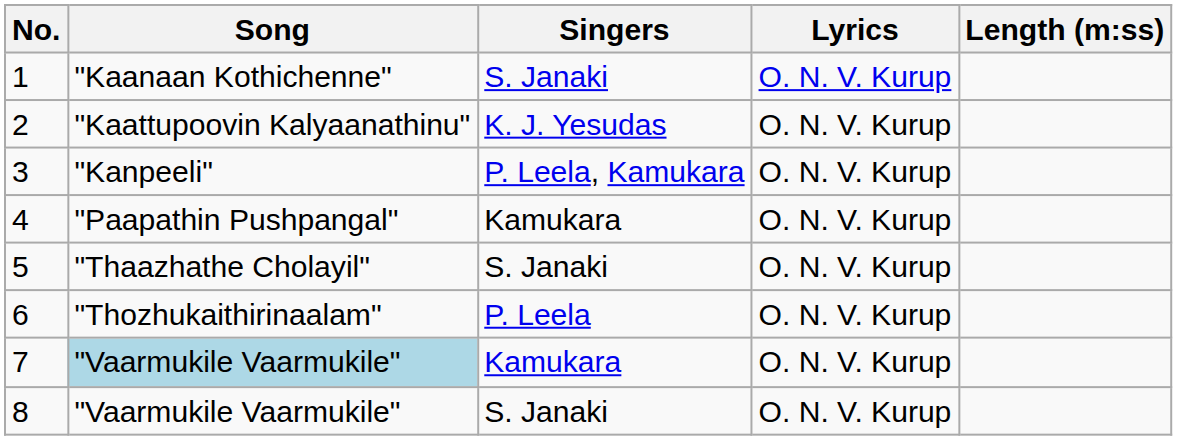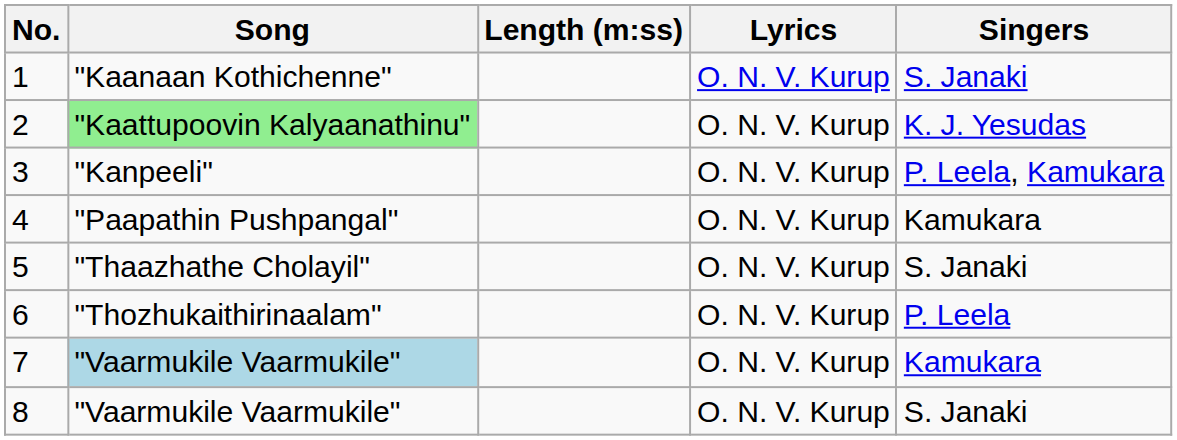 <table class="wikitable" style="font-size:95%;">
 <tr>
 <th>No.</th>
 <th>Song</th>
+<th>Length (m:ss)</th>
+<th>Lyrics</th>
 <th>Singers</th>
-<th>Lyrics</th>
-<th>Length (m:ss)</th>
 </tr>
 <tr>
 <td>1</td>
 <td>"Kaanaan Kothichenne"</td>
+<td></td>
+<td><a href='#'>O. N. V. Kurup</a></td>
 <td><a href='#'>S. Janaki</a></td>
-<td><a href='#'>O. N. V. Kurup</a></td>
-<td></td>
 </tr>
 <tr>
 <td>2</td>
-<td>"Kaattupoovin Kalyaanathinu"</td>
+<td style="background: lightgreen;">"Kaattupoovin Kalyaanathinu"</td>
+<td></td>
+<td>O. N. V. Kurup</td>
 <td><a href='#'>K. J. Yesudas</a></td>
-<td>O. N. V. Kurup</td>
-<td></td>
 </tr>
 <tr>
 <td>3</td>
 <td>"Kanpeeli"</td>
+<td></td>
+<td>O. N. V. Kurup</td>
 <td><a href='#'>P. Leela</a>, <a href='#'>Kamukara</a></td>
-<td>O. N. V. Kurup</td>
-<td></td>
 </tr>
 <tr>
 <td>4</td>
 <td>"Paapathin Pushpangal"</td>
+<td></td>
+<td>O. N. V. Kurup</td>
 <td>Kamukara</td>
-<td>O. N. V. Kurup</td>
-<td></td>
 </tr>
 <tr>
 <td>5</td>
 <td>"Thaazhathe Cholayil"</td>
+<td></td>
+<td>O. N. V. Kurup</td>
 <td>S. Janaki</td>
-<td>O. N. V. Kurup</td>
-<td></td>
 </tr>
 <tr>
 <td>6</td>
 <td>"Thozhukaithirinaalam"</td>
+<td></td>
+<td>O. N. V. Kurup</td>
 <td><a href='#'>P. Leela</a></td>
-<td>O. N. V. Kurup</td>
-<td></td>
 </tr>
 <tr>
 <td>7</td>
 <td style="background: lightblue;">"Vaarmukile Vaarmukile"</td>
+<td></td>
+<td>O. N. V. Kurup</td>
 <td><a href='#'>Kamukara</a></td>
-<td>O. N. V. Kurup</td>
-<td></td>
 </tr>
 <tr>
 <td>8</td>
 <td>"Vaarmukile Vaarmukile"</td>
+<td></td>
+<td>O. N. V. Kurup</td>
 <td>S. Janaki</td>
-<td>O. N. V. Kurup</td>
-<td></td>
 </tr>
 </table>
